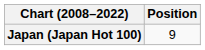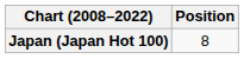 <table class="wikitable plainrowheaders" style="text-align:center">
 <tr>
 <th scope="col">Chart (2008–2022)</th>
 <th scope="col">Position</th>
 </tr>
 <tr>
 <th scope="row">Japan (Japan Hot 100)</th>
-<td>9</td>
+<td>8</td>
 </tr>
 </table>
